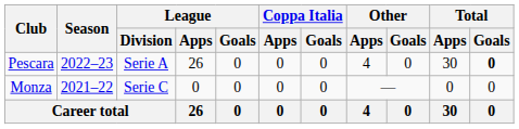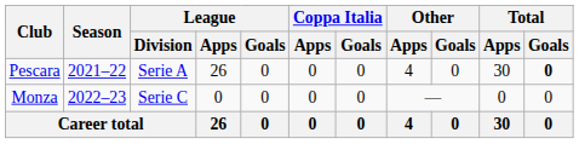 <table class="wikitable" style="text-align:center">
 <tr>
 <th rowspan="2">Club</th>
 <th rowspan="2">Season</th>
 <th colspan="3">League</th>
 <th colspan="2"><a href='#'>Coppa Italia</a></th>
 <th colspan="2">Other</th>
 <th colspan="2">Total</th>
 </tr>
 <tr>
 <th>Division</th>
 <th>Apps</th>
 <th>Goals</th>
 <th>Apps</th>
 <th>Goals</th>
 <th>Apps</th>
 <th>Goals</th>
 <th>Apps</th>
 <th>Goals</th>
 </tr>
 <tr>
 <td><a href='#'>Pescara</a></td>
-<td><a href='#'>2022–23</a></td>
+<td><a href='#'>2021–22</a></td>
 <td><a href='#'>Serie A</a></td>
 <td>26</td>
 <td>0</td>
 <td>0</td>
 <td>0</td>
 <td>4</td>
 <td>0</td>
 <td>30</td>
 <td><strong>0</strong></td>
 </tr>
 <tr>
 <td><a href='#'>Monza</a></td>
-<td><a href='#'>2021–22</a></td>
+<td><a href='#'>2022–23</a></td>
 <td><a href='#'>Serie C</a></td>
 <td>0</td>
 <td>0</td>
 <td>0</td>
 <td>0</td>
 <td colspan="2">—</td>
 <td>0</td>
 <td>0</td>
 </tr>
 <tr>
 <th colspan="3">Career total</th>
 <th>26</th>
 <th>0</th>
 <th>0</th>
 <th>0</th>
 <th>4</th>
 <th>0</th>
 <th>30</th>
 <th>0</th>
 </tr>
 </table>
